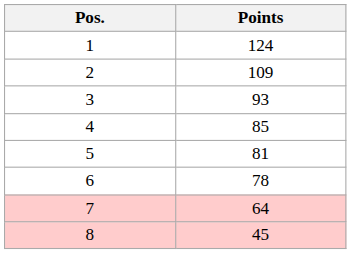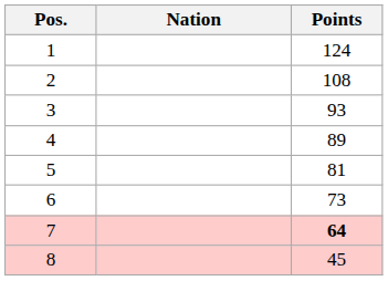 <table class="wikitable gauche" cellspacing="1" style="width:320px;">
 <tr style="text-align:center; background:#efefef;">
 <th style="width:70px;">Pos.</th>
+<th>Nation</th>
 <th style="width:70px;">Points</th>
 </tr>
 <tr style="vertical-align:top; text-align:center; background:#fff;">
 <td>1</td>
+<td style="text-align:left;"></td>
 <td>124</td>
 </tr>
 <tr style="vertical-align:top; text-align:center; background:#fff;">
 <td>2</td>
-<td>109</td>
+<td style="text-align:left;"></td>
+<td>108</td>
 </tr>
 <tr style="vertical-align:top; text-align:center; background:#fff;">
 <td>3</td>
+<td style="text-align:left;"></td>
 <td>93</td>
 </tr>
 <tr style="vertical-align:top; text-align:center; background:#fff;">
 <td>4</td>
-<td>85</td>
+<td style="text-align:left;"></td>
+<td>89</td>
 </tr>
 <tr style="vertical-align:top; text-align:center; background:#fff;">
 <td>5</td>
+<td style="text-align:left;"></td>
 <td>81</td>
 </tr>
 <tr style="vertical-align:top; text-align:center; background:#fff;">
 <td>6</td>
-<td>78</td>
+<td style="text-align:left;"></td>
+<td>73</td>
 </tr>
 <tr style="vertical-align:top; text-align:center; background:#ffcccc;">
 <td>7</td>
-<td>64</td>
+<td style="text-align:left;"></td>
+<td><strong>64</strong></td>
 </tr>
 <tr style="vertical-align:top; text-align:center; background:#ffcccc;">
 <td>8</td>
+<td style="text-align:left;"></td>
 <td>45</td>
 </tr>
 </table>
